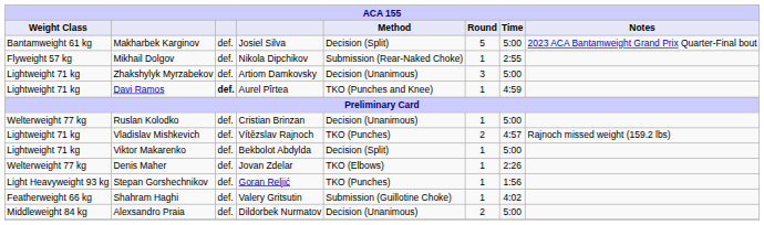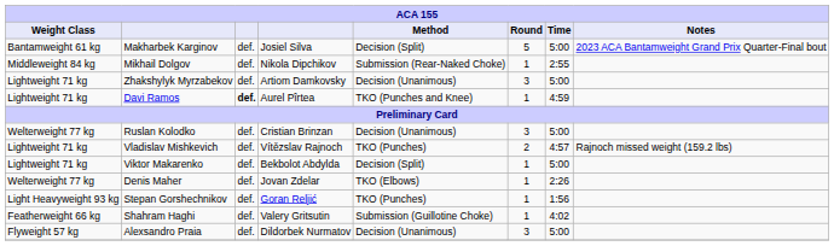 <table class="wikitable" style="font-size: 80%;">
 <tr>
 <th colspan="8" style="background-color: #ccf; color: #000080; text-align: center;"><strong>ACA 155</strong></th>
 </tr>
 <tr>
 <th colspan="1" style="background-color: #E6E8FA; color: #000000; text-align: center;">Weight Class</th>
 <th colspan="1" style="background-color: #E6E8FA; color: #000000; text-align: center;"></th>
 <th colspan="1" style="background-color: #E6E8FA; color: #000000; text-align: center;"></th>
 <th colspan="1" style="background-color: #E6E8FA; color: #000000; text-align: center;"></th>
 <th colspan="1" style="background-color: #E6E8FA; color: #000000; text-align: center;">Method</th>
 <th colspan="1" style="background-color: #E6E8FA; color: #000000; text-align: center;">Round</th>
 <th colspan="1" style="background-color: #E6E8FA; color: #000000; text-align: center;">Time</th>
 <th colspan="1" style="background-color: #E6E8FA; color: #000000; text-align: center;">Notes</th>
 </tr>
 <tr>
 <td>Bantamweight 61 kg</td>
 <td> Makharbek Karginov</td>
 <td>def.</td>
 <td> Josiel Silva</td>
 <td>Decision (Split)</td>
 <td align=center>5</td>
 <td align=center>5:00</td>
 <td><a href='#'>2023 ACA Bantamweight Grand Prix</a> Quarter-Final bout</td>
 </tr>
 <tr>
-<td>Flyweight 57 kg</td>
+<td>Middleweight 84 kg</td>
 <td> Mikhail Dolgov</td>
 <td>def.</td>
 <td> Nikola Dipchikov</td>
 <td>Submission (Rear-Naked Choke)</td>
 <td align=center>1</td>
 <td align=center>2:55</td>
 <td></td>
 </tr>
 <tr>
 <td>Lightweight 71 kg</td>
 <td> Zhakshylyk Myrzabekov</td>
 <td>def.</td>
 <td> Artiom Damkovsky</td>
 <td>Decision (Unanimous)</td>
 <td align=center>3</td>
 <td align=center>5:00</td>
 <td></td>
 </tr>
 <tr>
 <td>Lightweight 71 kg</td>
 <td> <a href='#'>Davi Ramos</a></td>
 <td><strong>def.</strong></td>
 <td> Aurel Pîrtea</td>
 <td>TKO (Punches and Knee)</td>
 <td align=center>1</td>
 <td align=center>4:59</td>
 <td></td>
 </tr>
 <tr>
 <th colspan="8" style="background-color: #ccf; color: #000080; text-align: center;"><strong>Preliminary Card</strong></th>
 </tr>
 <tr>
 <td>Welterweight 77 kg</td>
 <td> Ruslan Kolodko</td>
 <td>def.</td>
 <td> Cristian Brinzan</td>
 <td>Decision (Unanimous)</td>
-<td align=center>1</td>
+<td align=center>3</td>
 <td align=center>5:00</td>
 <td></td>
 </tr>
 <tr>
 <td>Lightweight 71 kg</td>
 <td> Vladislav Mishkevich</td>
 <td>def.</td>
 <td> Vítězslav Rajnoch</td>
 <td>TKO (Punches)</td>
 <td align=center>2</td>
 <td align=center>4:57</td>
 <td>Rajnoch missed weight (159.2 lbs)</td>
 </tr>
 <tr>
 <td>Lightweight 71 kg</td>
 <td> Viktor Makarenko</td>
 <td>def.</td>
 <td> Bekbolot Abdylda</td>
 <td>Decision (Split)</td>
 <td align=center>1</td>
 <td align=center>5:00</td>
 <td></td>
 </tr>
 <tr>
 <td>Welterweight 77 kg</td>
 <td> Denis Maher</td>
 <td>def.</td>
 <td> Jovan Zdelar</td>
 <td>TKO (Elbows)</td>
 <td align=center>1</td>
 <td align=center>2:26</td>
 <td></td>
 </tr>
 <tr>
 <td>Light Heavyweight 93 kg</td>
 <td> Stepan Gorshechnikov</td>
 <td>def.</td>
 <td> <a href='#'>Goran Reljić</a></td>
 <td>TKO (Punches)</td>
 <td align=center>1</td>
 <td align=center>1:56</td>
 <td></td>
 </tr>
 <tr>
 <td>Featherweight 66 kg</td>
 <td> Shahram Haghi</td>
 <td>def.</td>
 <td> Valery Gritsutin</td>
 <td>Submission (Guillotine Choke)</td>
 <td align=center>1</td>
 <td align=center>4:02</td>
 <td></td>
 </tr>
 <tr>
-<td>Middleweight 84 kg</td>
+<td>Flyweight 57 kg</td>
 <td> Alexsandro Praia</td>
 <td>def.</td>
 <td> Dildorbek Nurmatov</td>
 <td>Decision (Unanimous)</td>
-<td align=center>2</td>
+<td align=center>3</td>
 <td align=center>5:00</td>
 <td></td>
 </tr>
 <tr>
 </tr>
 </table>
